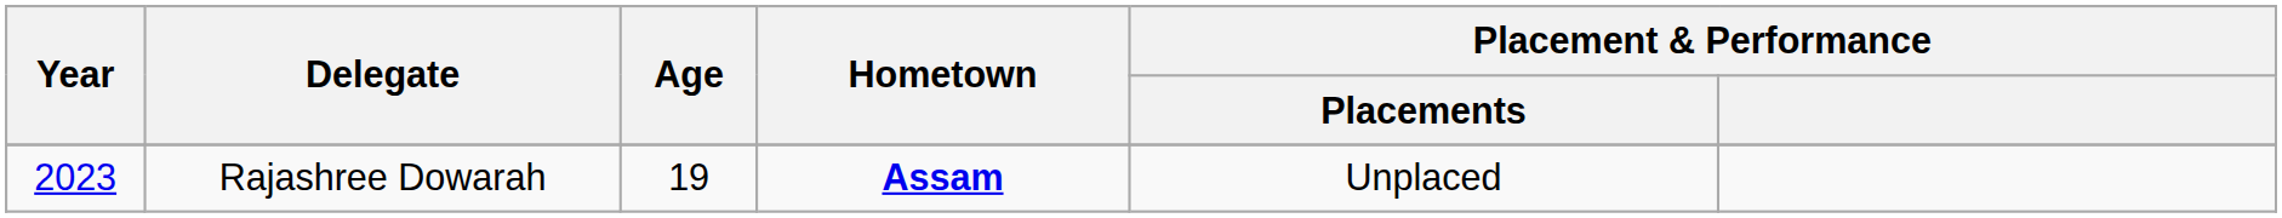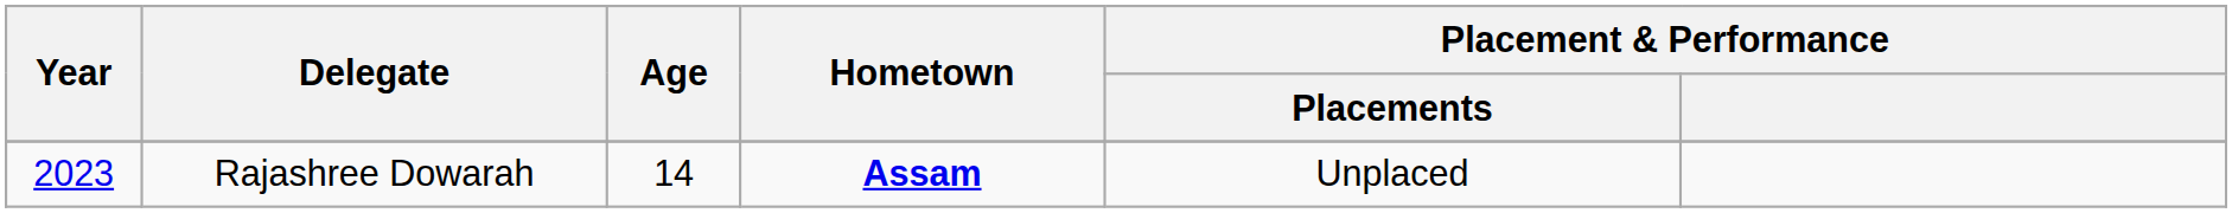 <table class="wikitable" style="text-align:center; line-height:20px; font-size:90%; width:100%;">
 <tr>
 <th rowspan="2"  width=50px>Year</th>
 <th rowspan="2"  width=200px>Delegate</th>
 <th rowspan="2"  width=50px>Age</th>
 <th rowspan="2"  width=150px>Hometown</th>
 <th colspan="2"  width=100px>Placement & Performance</th>
 </tr>
 <tr>
 <th width=250px>Placements</th>
 <th width=250px></th>
 </tr>
 <tr>
 </tr>
 <tr>
 <td> <a href='#'>2023</a></td>
 <td>Rajashree Dowarah</td>
-<td>19</td>
+<td>14</td>
 <td><strong><a href='#'>Assam</a></strong></td>
 <td>Unplaced</td>
 <td></td>
 </tr>
 </table>
